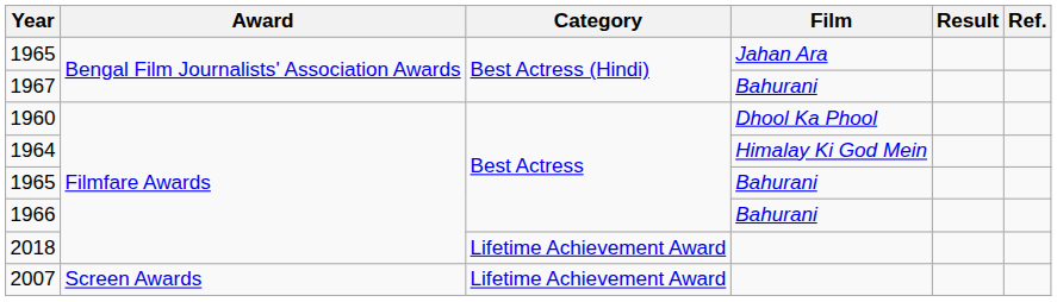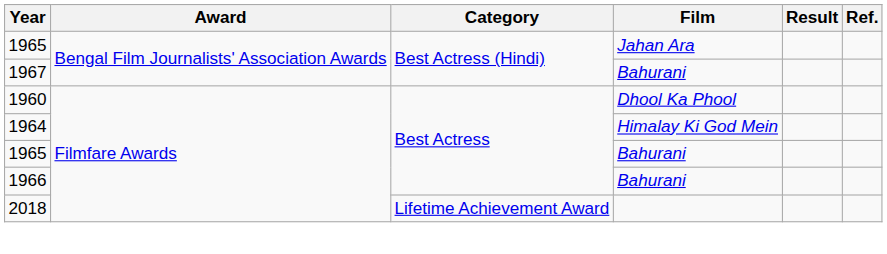 <table class="wikitable sortable">
 <tr>
 <th>Year</th>
 <th>Award</th>
 <th>Category</th>
 <th>Film</th>
 <th>Result</th>
 <th>Ref.</th>
 </tr>
 <tr>
 <td>1965</td>
 <td rowspan="2"><a href='#'>Bengal Film Journalists' Association Awards</a></td>
 <td rowspan="2"><a href='#'>Best Actress (Hindi)</a></td>
 <td><em><a href='#'>Jahan Ara</a></em></td>
 <td></td>
 <td></td>
 </tr>
 <tr>
 <td>1967</td>
 <td><em><a href='#'>Bahurani</a></em></td>
 <td></td>
 <td></td>
 </tr>
 <tr>
 <td>1960</td>
 <td rowspan="5"><a href='#'>Filmfare Awards</a></td>
 <td rowspan="4"><a href='#'>Best Actress</a></td>
 <td><em><a href='#'>Dhool Ka Phool</a></em></td>
 <td></td>
 <td></td>
 </tr>
 <tr>
 <td>1964</td>
 <td><em><a href='#'>Himalay Ki God Mein</a></em></td>
 <td></td>
 <td></td>
 </tr>
 <tr>
 <td>1965</td>
 <td><em><a href='#'>Bahurani</a></em></td>
 <td></td>
 <td></td>
 </tr>
 <tr>
 <td>1966</td>
 <td><em><a href='#'>Bahurani</a></em></td>
 <td></td>
 <td></td>
 </tr>
 <tr>
 <td>2018</td>
 <td><a href='#'>Lifetime Achievement Award</a></td>
 <td></td>
 <td></td>
 <td></td>
 </tr>
-<tr>
-<td>2007</td>
-<td><a href='#'>Screen Awards</a></td>
-<td><a href='#'>Lifetime Achievement Award</a></td>
-<td></td>
-<td></td>
-<td></td>
-</tr>
 </table>
